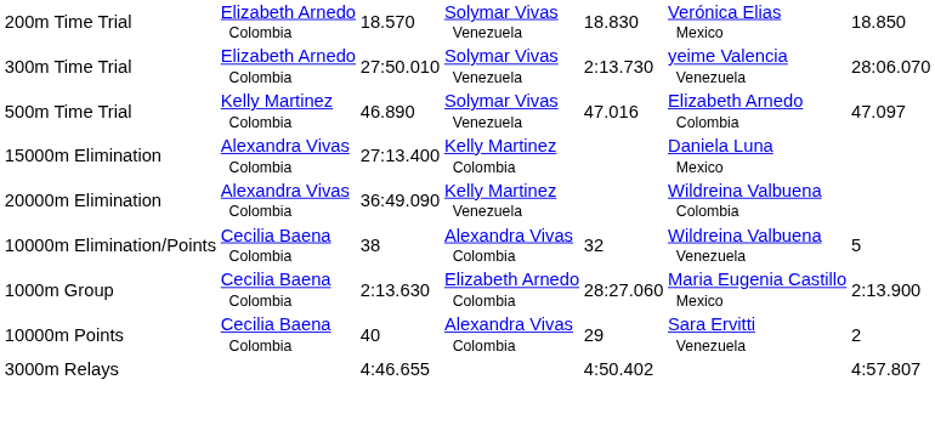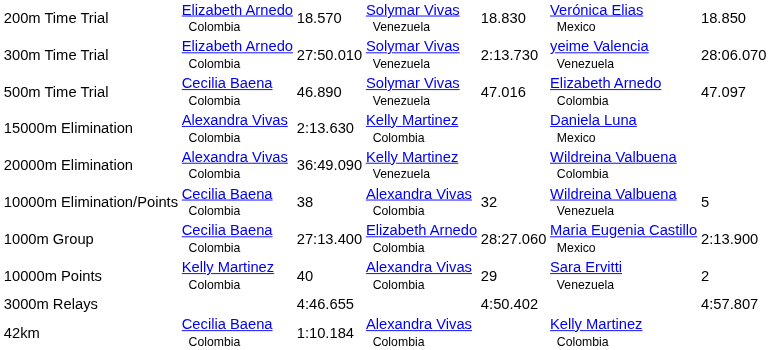 <table>
 <tr>
 <td>200m Time Trial</td>
 <td><a href='#'>Elizabeth Arnedo</a> <small><br>    Colombia </small></td>
 <td>18.570</td>
 <td><a href='#'>Solymar Vivas</a> <small><br>    Venezuela </small></td>
 <td>18.830</td>
 <td><a href='#'>Verónica Elias</a> <small><br>    Mexico </small></td>
 <td>18.850</td>
 </tr>
 <tr>
 <td>300m Time Trial</td>
 <td><a href='#'>Elizabeth Arnedo</a> <small><br>    Colombia </small></td>
 <td>27:50.010</td>
 <td><a href='#'>Solymar Vivas</a> <small><br>    Venezuela </small></td>
 <td>2:13.730</td>
 <td><a href='#'>yeime Valencia</a> <small><br>    Venezuela </small></td>
 <td>28:06.070</td>
 </tr>
 <tr>
 <td>500m Time Trial</td>
-<td><a href='#'>Kelly Martinez</a> <small><br>    Colombia </small></td>
+<td><a href='#'>Cecilia Baena</a> <small><br>    Colombia </small></td>
 <td>46.890</td>
 <td><a href='#'>Solymar Vivas</a> <small><br>    Venezuela </small></td>
 <td>47.016</td>
 <td><a href='#'>Elizabeth Arnedo</a> <small><br>    Colombia </small></td>
 <td>47.097</td>
 </tr>
 <tr>
 <td>15000m Elimination</td>
 <td><a href='#'>Alexandra Vivas</a> <small><br>    Colombia </small></td>
-<td>27:13.400</td>
+<td>2:13.630</td>
 <td><a href='#'>Kelly Martinez</a> <small><br>    Colombia </small></td>
 <td></td>
 <td><a href='#'>Daniela Luna</a> <small><br>    Mexico </small></td>
 <td></td>
 </tr>
 <tr>
 <td>20000m Elimination</td>
 <td><a href='#'>Alexandra Vivas</a> <small><br>    Colombia </small></td>
 <td>36:49.090</td>
 <td><a href='#'>Kelly Martinez</a> <small><br>    Venezuela </small></td>
 <td></td>
 <td><a href='#'>Wildreina Valbuena</a> <small><br>    Colombia </small></td>
 <td></td>
 </tr>
 <tr>
 <td>10000m Elimination/Points</td>
 <td><a href='#'>Cecilia Baena</a> <small><br>    Colombia </small></td>
 <td>38</td>
 <td><a href='#'>Alexandra Vivas</a> <small><br>    Colombia </small></td>
 <td>32</td>
 <td><a href='#'>Wildreina Valbuena</a> <small><br>    Venezuela </small></td>
 <td>5</td>
 </tr>
 <tr>
 <td>1000m Group</td>
 <td><a href='#'>Cecilia Baena</a> <small><br>    Colombia </small></td>
-<td>2:13.630</td>
+<td>27:13.400</td>
 <td><a href='#'>Elizabeth Arnedo</a> <small><br>    Colombia </small></td>
 <td>28:27.060</td>
 <td><a href='#'>Maria Eugenia Castillo</a> <small><br>    Mexico </small></td>
 <td>2:13.900</td>
 </tr>
 <tr>
 <td>10000m Points</td>
-<td><a href='#'>Cecilia Baena</a> <small><br>    Colombia </small></td>
+<td><a href='#'>Kelly Martinez</a> <small><br>    Colombia </small></td>
 <td>40</td>
 <td><a href='#'>Alexandra Vivas</a> <small><br>    Colombia </small></td>
 <td>29</td>
 <td><a href='#'>Sara Ervitti</a> <small><br>    Venezuela </small></td>
 <td>2</td>
 </tr>
 <tr>
 <td>3000m Relays</td>
 <td></td>
 <td>4:46.655</td>
 <td></td>
 <td>4:50.402</td>
 <td></td>
 <td>4:57.807</td>
 </tr>
 <tr>
+<td>42km</td>
+<td><a href='#'>Cecilia Baena</a> <small><br>    Colombia </small></td>
+<td>1:10.184</td>
+<td><a href='#'>Alexandra Vivas</a> <small><br>    Colombia </small></td>
+<td></td>
+<td><a href='#'>Kelly Martinez</a> <small><br>    Colombia </small></td>
+<td></td>
+</tr>
+<tr>
 </tr>
 </table>
